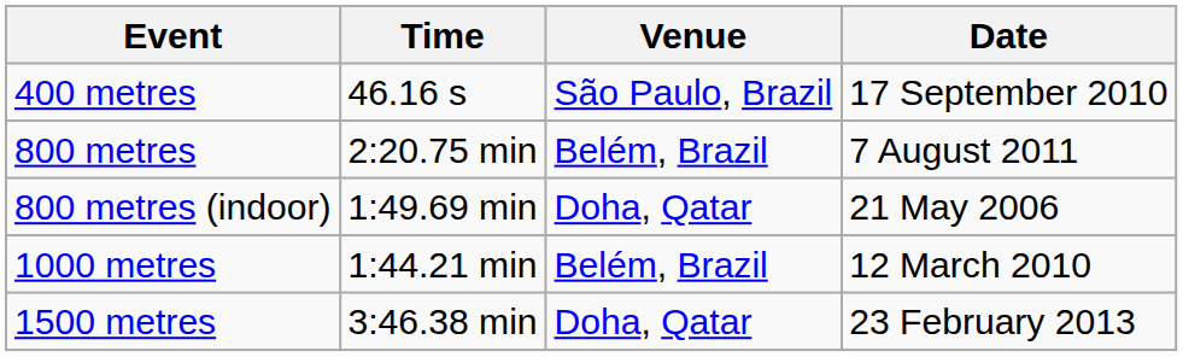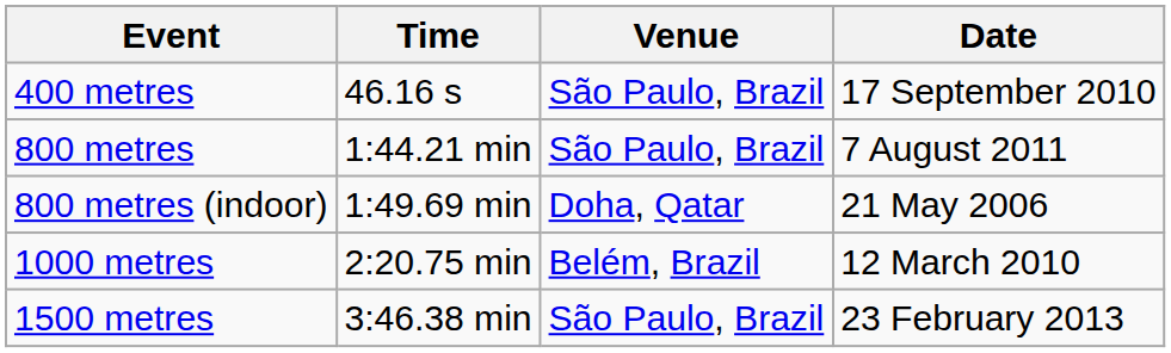 <table class="wikitable" style="border-collapse: collapse; font-size: 95%;">
 <tr>
 <th>Event</th>
 <th>Time</th>
 <th>Venue</th>
 <th>Date</th>
 </tr>
 <tr>
 <td><a href='#'>400 metres</a></td>
 <td>46.16 s</td>
 <td><a href='#'>São Paulo</a>, <a href='#'>Brazil</a></td>
 <td>17 September 2010</td>
 </tr>
 <tr>
 <td><a href='#'>800 metres</a></td>
-<td>2:20.75 min</td>
-<td><a href='#'>Belém</a>, <a href='#'>Brazil</a></td>
+<td>1:44.21 min</td>
+<td><a href='#'>São Paulo</a>, <a href='#'>Brazil</a></td>
 <td>7 August 2011</td>
 </tr>
 <tr>
 <td><a href='#'>800 metres</a> (indoor)</td>
 <td>1:49.69 min</td>
 <td><a href='#'>Doha</a>, <a href='#'>Qatar</a></td>
 <td>21 May 2006</td>
 </tr>
 <tr>
 <td><a href='#'>1000 metres</a></td>
-<td>1:44.21 min</td>
+<td>2:20.75 min</td>
 <td><a href='#'>Belém</a>, <a href='#'>Brazil</a></td>
 <td>12 March 2010</td>
 </tr>
 <tr>
 <td><a href='#'>1500 metres</a></td>
 <td>3:46.38 min</td>
-<td><a href='#'>Doha</a>, <a href='#'>Qatar</a></td>
+<td><a href='#'>São Paulo</a>, <a href='#'>Brazil</a></td>
 <td>23 February 2013</td>
 </tr>
 </table>
